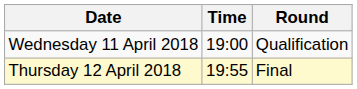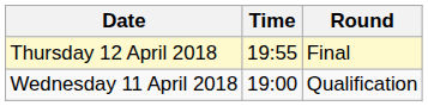 <table class="wikitable">
 <tr>
 <th>Date</th>
 <th>Time</th>
 <th>Round</th>
 </tr>
 <tr>
+<td style=background:lemonchiffon>Thursday 12 April 2018</td>
+<td style=background:lemonchiffon>19:55</td>
+<td style=background:lemonchiffon>Final</td>
+</tr>
+<tr>
 <td>Wednesday 11 April 2018</td>
 <td>19:00</td>
 <td>Qualification</td>
 </tr>
-<tr>
-<td style=background:lemonchiffon>Thursday 12 April 2018</td>
-<td style=background:lemonchiffon>19:55</td>
-<td style=background:lemonchiffon>Final</td>
-</tr>
 </table>
